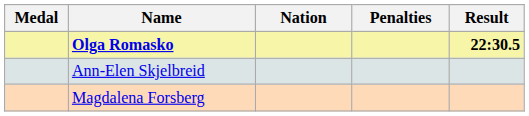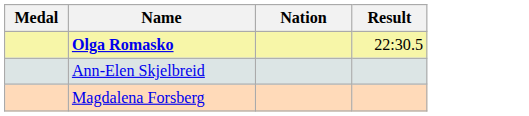 <table class=wikitable style="border:1px solid #AAAAAA;font-size:90%">
 <tr bgcolor="#E4E4E4">
 <th style="border-bottom:1px solid #AAAAAA" width=50>Medal</th>
 <th style="border-bottom:1px solid #AAAAAA" width=160>Name</th>
 <th style="border-bottom:1px solid #AAAAAA" width=80>Nation</th>
-<th style="border-bottom:1px solid #AAAAAA" width=80>Penalties</th>
 <th style="border-bottom:1px solid #AAAAAA" width=60>Result</th>
 </tr>
 <tr bgcolor="#F7F6A8">
 <td align="center"></td>
 <td><strong><a href='#'>Olga Romasko</a></strong></td>
 <td align="center"></td>
-<td align="center"></td>
-<td align="right"><strong>22:30.5</strong></td>
+<td align="right">22:30.5</td>
 </tr>
 <tr bgcolor="#DCE5E5">
 <td align="center"></td>
 <td><a href='#'>Ann-Elen Skjelbreid</a></td>
-<td align="center"></td>
 <td align="center"></td>
 <td align="right"></td>
 </tr>
 <tr bgcolor="#FFDAB9">
 <td align="center"></td>
 <td><a href='#'>Magdalena Forsberg</a></td>
 <td align="center"></td>
-<td align="center"></td>
 <td align="right"></td>
 </tr>
 </table>
